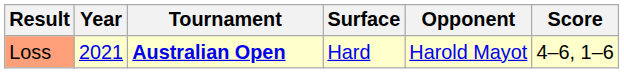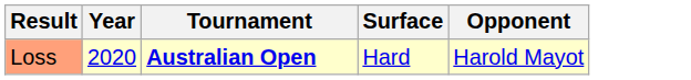 <table class="wikitable">
 <tr>
 <th>Result</th>
 <th>Year</th>
 <th width=150>Tournament</th>
 <th>Surface</th>
 <th>Opponent</th>
-<th class=unsortable>Score</th>
 </tr>
 <tr style="background:#ffc;">
 <td bgcolor=FFA07A>Loss</td>
-<td><a href='#'>2021</a></td>
+<td><a href='#'>2020</a></td>
 <td><strong><a href='#'>Australian Open</a></strong></td>
 <td><a href='#'>Hard</a></td>
 <td> <a href='#'>Harold Mayot</a></td>
-<td>4–6, 1–6</td>
 </tr>
 </table>
